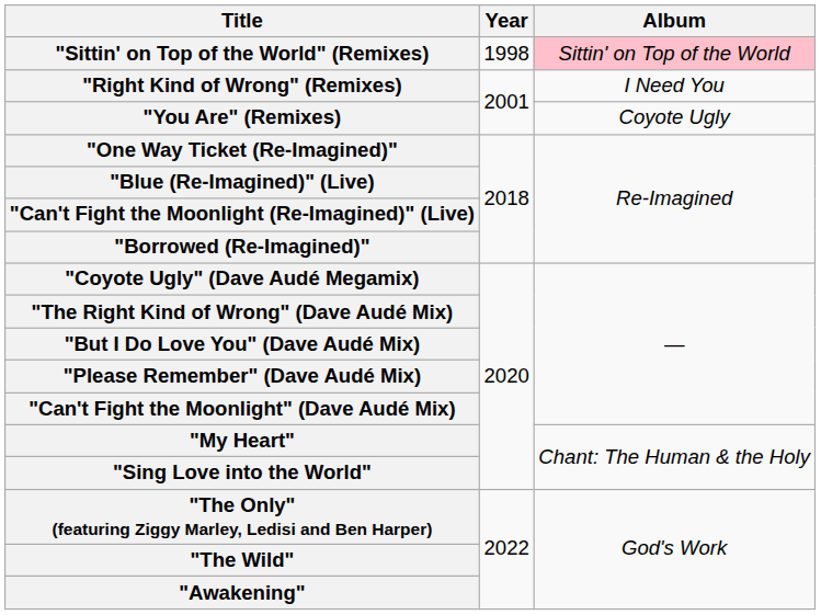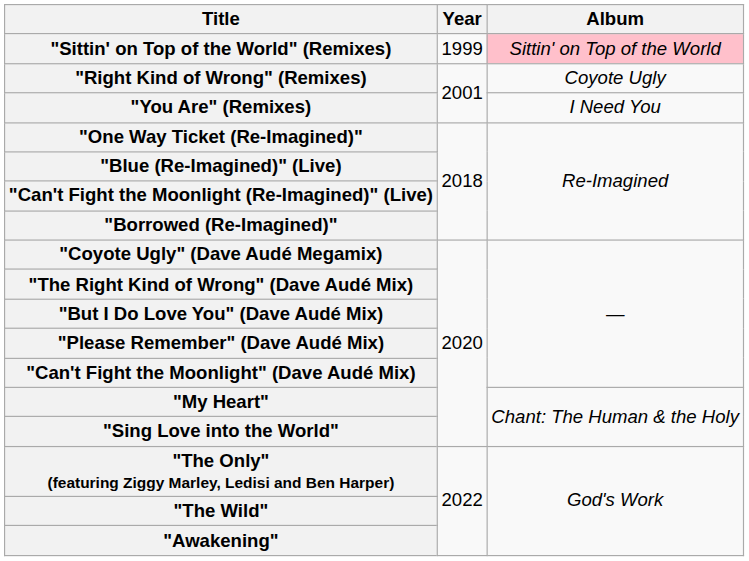 <table class="wikitable plainrowheaders" style="text-align:center;" border="1">
 <tr>
 <th scope="col" rowspan="1">Title</th>
 <th scope="col" rowspan="1">Year</th>
 <th scope="col" rowspan="1">Album</th>
 </tr>
 <tr>
 <th scope="row">"Sittin' on Top of the World" (Remixes)</th>
-<td>1998</td>
+<td>1999</td>
 <td style="background: pink;"><em>Sittin' on Top of the World</em></td>
 </tr>
 <tr>
 <th scope="row">"Right Kind of Wrong" (Remixes)</th>
 <td rowspan="2">2001</td>
-<td><em>I Need You</em></td>
+<td><em>Coyote Ugly</em></td>
 </tr>
 <tr>
 <th scope="row">"You Are" (Remixes)</th>
-<td><em>Coyote Ugly</em></td>
+<td><em>I Need You</em></td>
 </tr>
 <tr>
 <th scope="row">"One Way Ticket (Re-Imagined)"</th>
 <td rowspan="4">2018</td>
 <td rowspan="4"><em>Re-Imagined</em></td>
 </tr>
 <tr>
 <th scope="row">"Blue (Re-Imagined)" (Live)</th>
 </tr>
 <tr>
 <th scope="row">"Can't Fight the Moonlight (Re-Imagined)" (Live)</th>
 </tr>
 <tr>
 <th scope="row">"Borrowed (Re-Imagined)" </th>
 </tr>
 <tr>
 <th scope="row">"Coyote Ugly" (Dave Audé Megamix)</th>
 <td rowspan="7">2020</td>
 <td rowspan="5">—</td>
 </tr>
 <tr>
 <th scope="row">"The Right Kind of Wrong" (Dave Audé Mix)</th>
 </tr>
 <tr>
 <th scope="row">"But I Do Love You" (Dave Audé Mix)</th>
 </tr>
 <tr>
 <th scope="row">"Please Remember" (Dave Audé Mix)</th>
 </tr>
 <tr>
 <th scope="row">"Can't Fight the Moonlight" (Dave Audé Mix)</th>
 </tr>
 <tr>
 <th scope="row">"My Heart"</th>
 <td rowspan="2"><em>Chant: The Human & the Holy</em></td>
 </tr>
 <tr>
 <th scope="row">"Sing Love into the World"</th>
 </tr>
 <tr>
 <th scope="row">"The Only" <br><small>(featuring Ziggy Marley, Ledisi and Ben Harper)</small></th>
 <td rowspan="3">2022</td>
 <td rowspan="3"><em>God's Work</em></td>
 </tr>
 <tr>
 <th scope="row">"The Wild"</th>
 </tr>
 <tr>
 <th scope="row">"Awakening"</th>
 </tr>
 </table>
